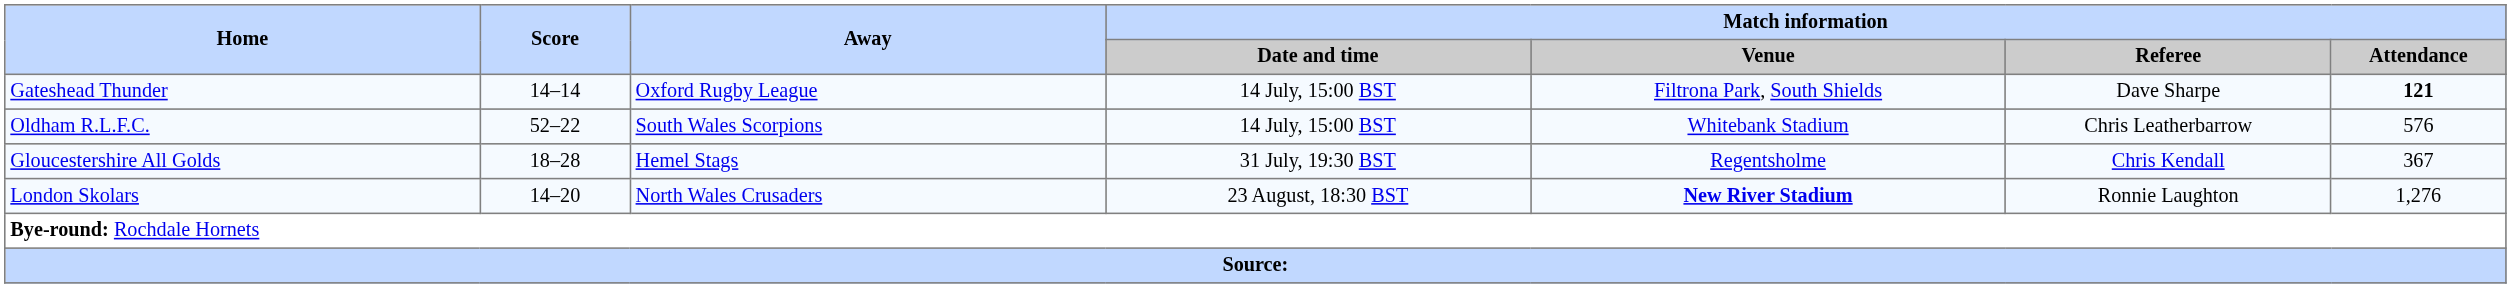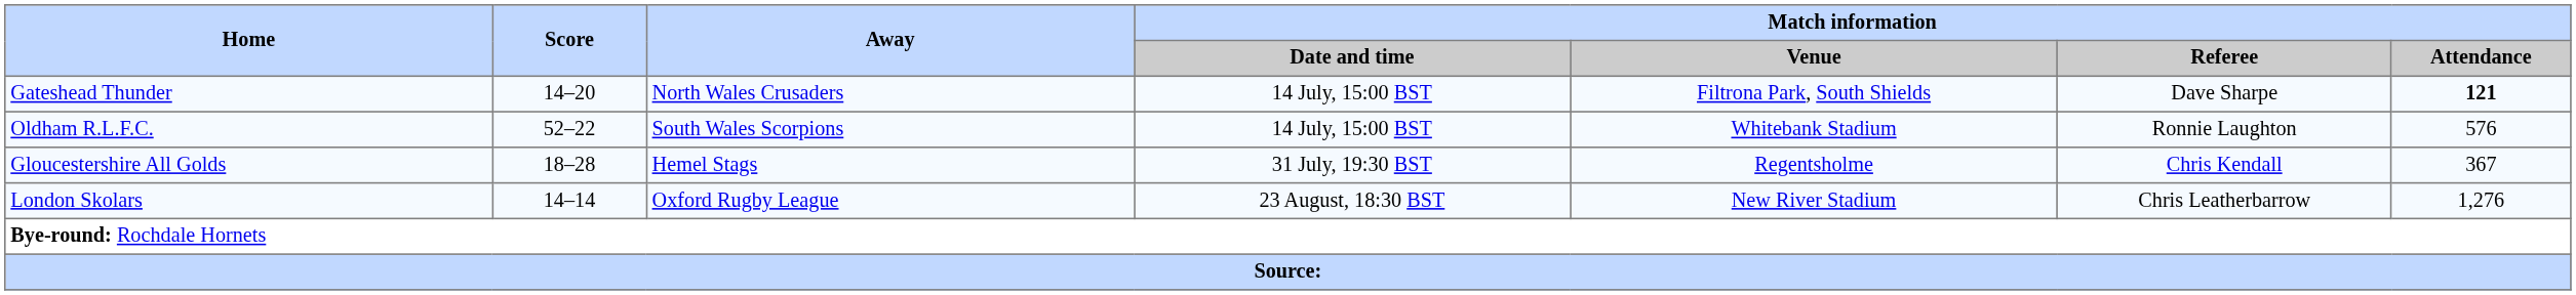 <table border=1 style="border-collapse:collapse; font-size:80%; text-align:center;" cellpadding=3 cellspacing=0 width=100%>
 <tr bgcolor=#C1D8FF>
 <th rowspan=2 width=19%>Home</th>
 <th rowspan=2 width=6%>Score</th>
 <th rowspan=2 width=19%>Away</th>
 <th colspan=6>Match information</th>
 </tr>
 <tr bgcolor=#CCCCCC>
 <th width=17%>Date and time</th>
 <th width=19%>Venue</th>
 <th width=13%>Referee</th>
 <th width=7%>Attendance</th>
 </tr>
 <tr bgcolor=#F5FAFF>
 <td align=left> <a href='#'>Gateshead Thunder</a></td>
-<td>14–14</td>
-<td align=left> <a href='#'>Oxford Rugby League</a></td>
+<td>14–20</td>
+<td align=left> <a href='#'>North Wales Crusaders</a></td>
 <td>14 July, 15:00 <a href='#'>BST</a></td>
 <td><a href='#'>Filtrona Park</a>, <a href='#'>South Shields</a></td>
 <td>Dave Sharpe</td>
 <td><strong>121</strong></td>
 </tr>
 <tr bgcolor=#F5FAFF>
 <td align=left> <a href='#'>Oldham R.L.F.C.</a></td>
 <td>52–22</td>
 <td align=left> <a href='#'>South Wales Scorpions</a></td>
 <td>14 July, 15:00 <a href='#'>BST</a></td>
 <td><a href='#'>Whitebank Stadium</a></td>
-<td>Chris Leatherbarrow</td>
+<td>Ronnie Laughton</td>
 <td>576</td>
 </tr>
 <tr bgcolor=#F5FAFF>
 <td align=left> <a href='#'>Gloucestershire All Golds</a></td>
 <td>18–28</td>
 <td align=left> <a href='#'>Hemel Stags</a></td>
 <td>31 July, 19:30 <a href='#'>BST</a></td>
 <td><a href='#'>Regentsholme</a></td>
 <td><a href='#'>Chris Kendall</a></td>
 <td>367</td>
 </tr>
 <tr bgcolor=#F5FAFF>
 <td align=left> <a href='#'>London Skolars</a></td>
-<td>14–20</td>
-<td align=left> <a href='#'>North Wales Crusaders</a></td>
+<td>14–14</td>
+<td align=left> <a href='#'>Oxford Rugby League</a></td>
 <td>23 August, 18:30 <a href='#'>BST</a></td>
-<td><strong><a href='#'>New River Stadium</a></strong></td>
-<td>Ronnie Laughton</td>
+<td><a href='#'>New River Stadium</a></td>
+<td>Chris Leatherbarrow</td>
 <td>1,276</td>
 </tr>
 <tr>
 <td colspan="7" align="left"><strong>Bye-round:</strong>  <a href='#'>Rochdale Hornets</a></td>
 </tr>
 <tr bgcolor=#C1D8FF>
 <th colspan=12>Source:</th>
 </tr>
 </table>
